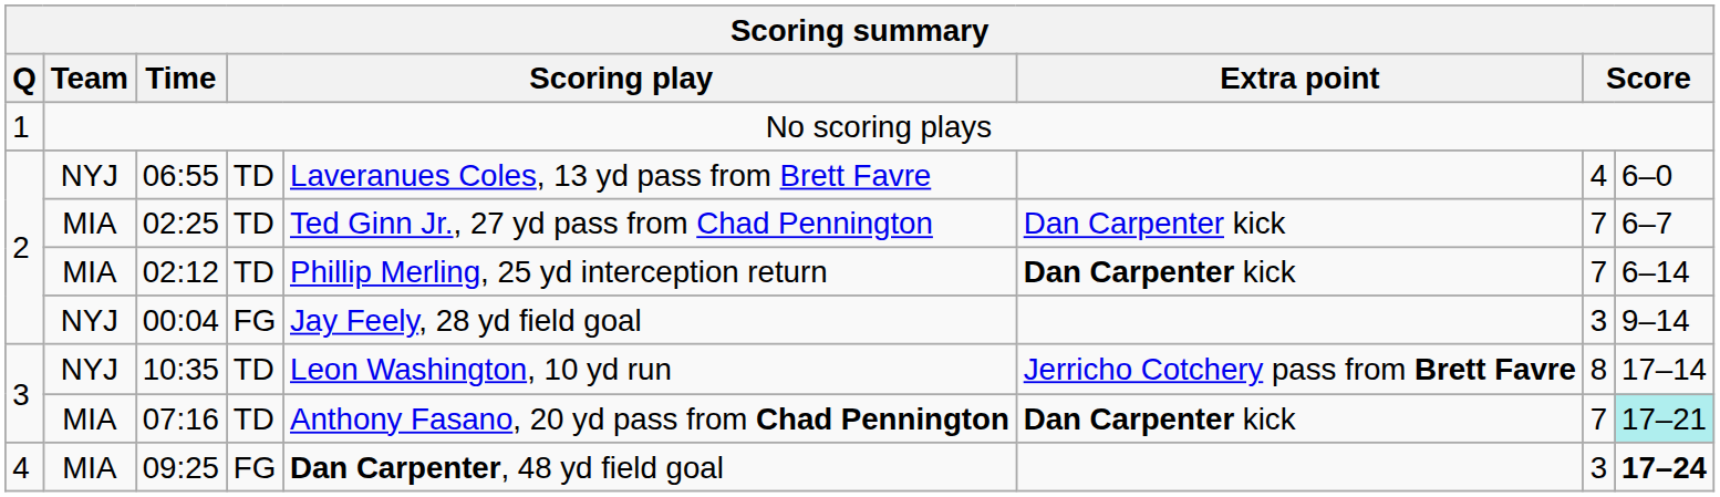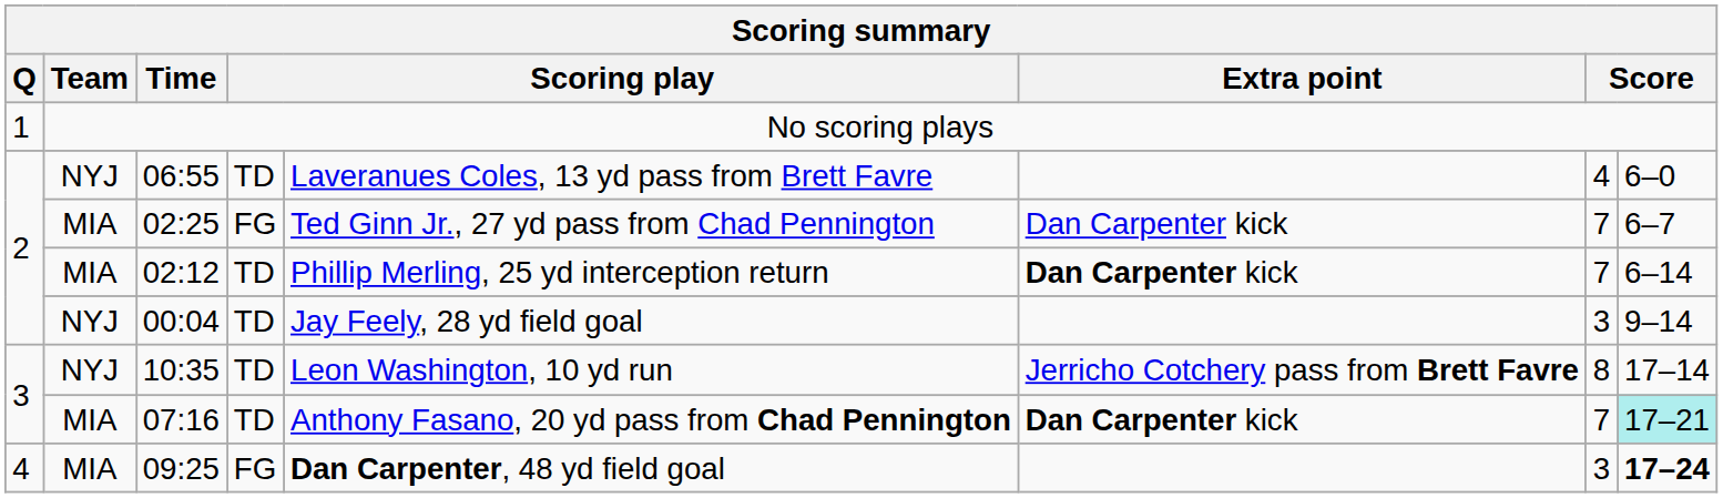 <table class="wikitable" style="font-size: 95%;">
 <tr>
 <th colspan=8>Scoring summary</th>
 </tr>
 <tr>
 <th>Q</th>
 <th>Team</th>
 <th>Time</th>
 <th colspan=2>Scoring play</th>
 <th>Extra point</th>
 <th colspan=2>Score</th>
 </tr>
 <tr>
 <td>1</td>
 <td align=center colspan="7">No scoring plays</td>
 </tr>
 <tr>
 <td rowspan="4">2</td>
 <td align=center>NYJ</td>
 <td align=right>06:55</td>
 <td>TD</td>
 <td><a href='#'>Laveranues Coles</a>, 13 yd pass from <a href='#'>Brett Favre</a></td>
 <td></td>
 <td>4</td>
 <td>6–0</td>
 </tr>
 <tr>
 <td align=center>MIA</td>
 <td align=right>02:25</td>
-<td>TD</td>
+<td>FG</td>
 <td><a href='#'>Ted Ginn Jr.</a>, 27 yd pass from <a href='#'>Chad Pennington</a></td>
 <td><a href='#'>Dan Carpenter</a> kick</td>
 <td>7</td>
 <td>6–7</td>
 </tr>
 <tr>
 <td align=center>MIA</td>
 <td align=right>02:12</td>
 <td>TD</td>
 <td><a href='#'>Phillip Merling</a>, 25 yd interception return</td>
 <td><strong>Dan Carpenter</strong> kick</td>
 <td>7</td>
 <td>6–14</td>
 </tr>
 <tr>
 <td align=center>NYJ</td>
 <td align=right>00:04</td>
-<td>FG</td>
+<td>TD</td>
 <td><a href='#'>Jay Feely</a>, 28 yd field goal</td>
 <td></td>
 <td>3</td>
 <td>9–14</td>
 </tr>
 <tr>
 <td rowspan="2">3</td>
 <td align=center>NYJ</td>
 <td align=right>10:35</td>
 <td>TD</td>
 <td><a href='#'>Leon Washington</a>, 10 yd run</td>
 <td><a href='#'>Jerricho Cotchery</a> pass from <strong>Brett Favre</strong></td>
 <td>8</td>
 <td>17–14</td>
 </tr>
 <tr>
 <td align=center>MIA</td>
 <td align=right>07:16</td>
 <td>TD</td>
 <td><a href='#'>Anthony Fasano</a>, 20 yd pass from <strong>Chad Pennington</strong></td>
 <td><strong>Dan Carpenter</strong> kick</td>
 <td>7</td>
 <td style="background: paleturquoise;">17–21</td>
 </tr>
 <tr>
 <td>4</td>
 <td align=center>MIA</td>
 <td align=right>09:25</td>
 <td>FG</td>
 <td><strong>Dan Carpenter</strong>, 48 yd field goal</td>
 <td></td>
 <td>3</td>
 <td><strong>17–24</strong></td>
 </tr>
 </table>
